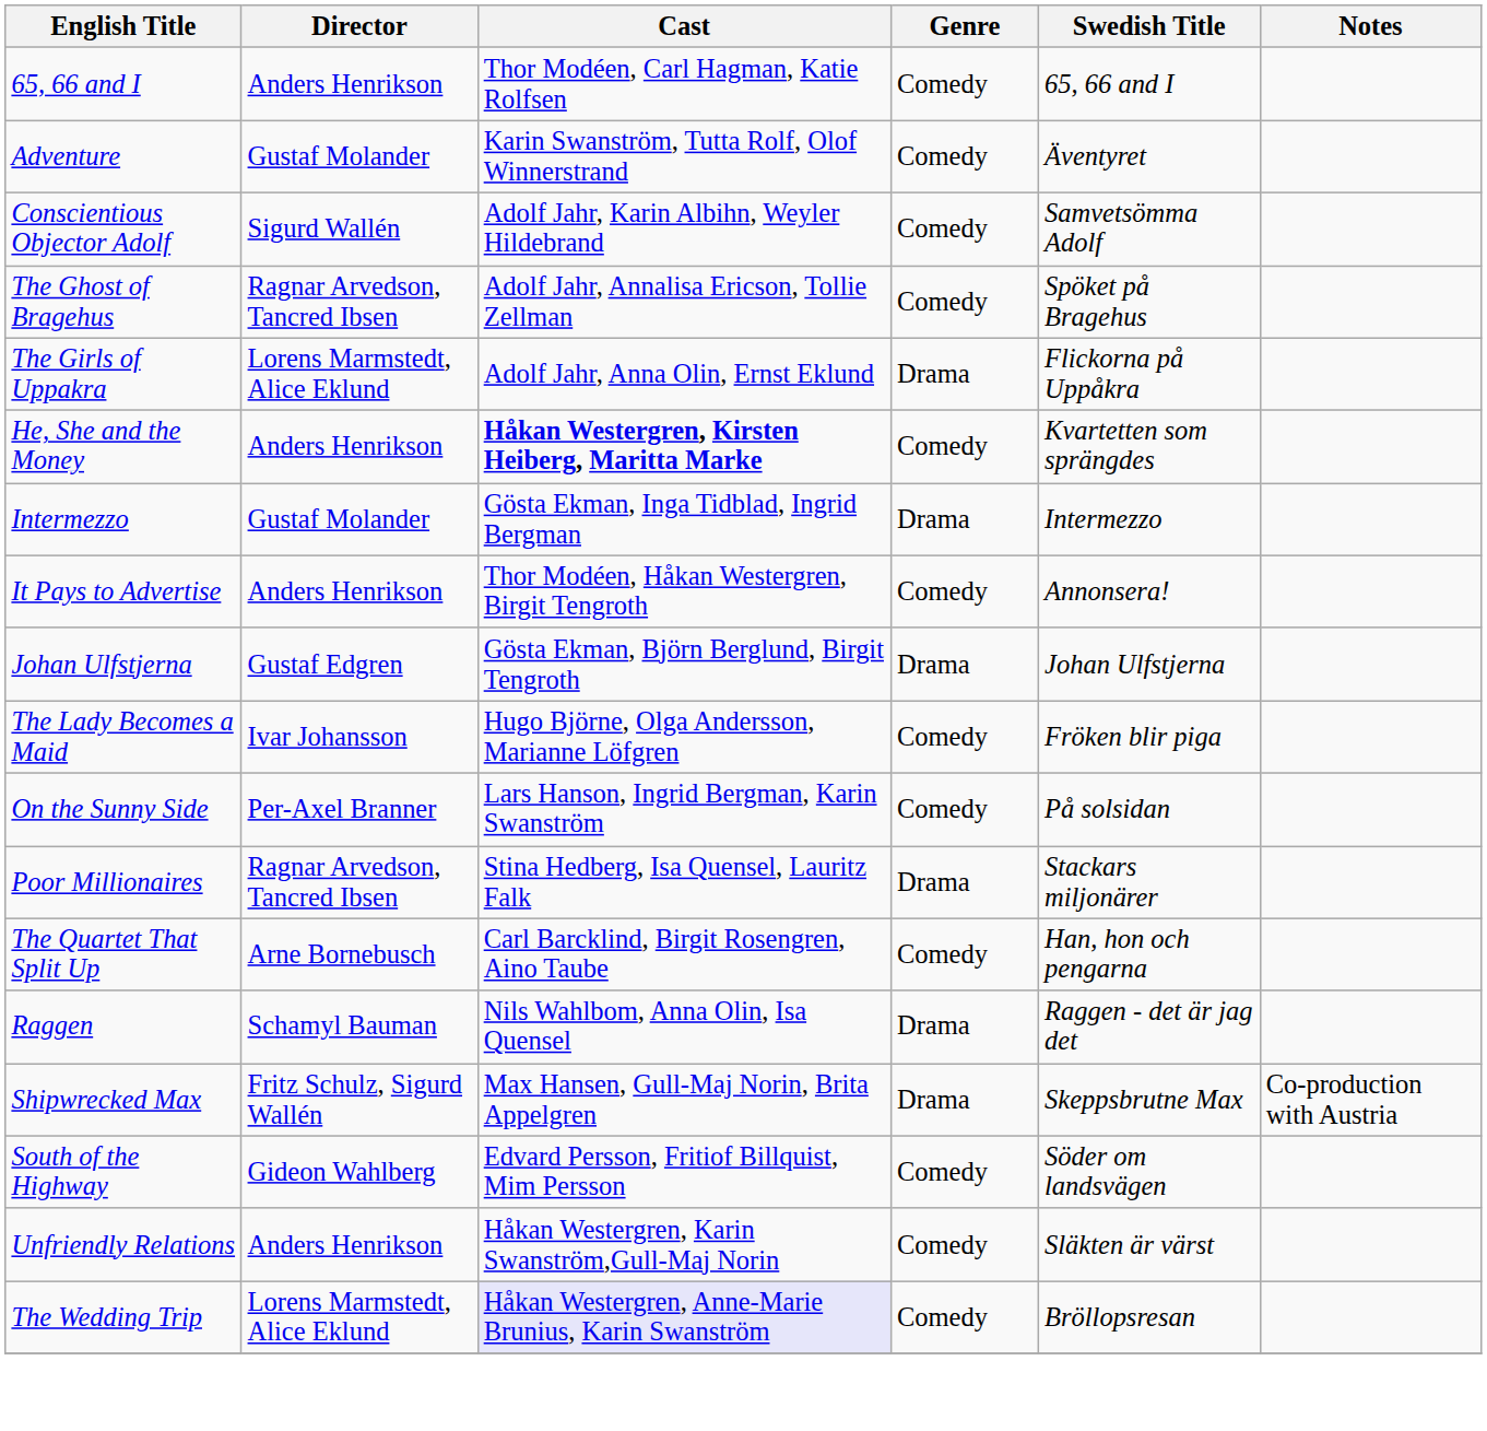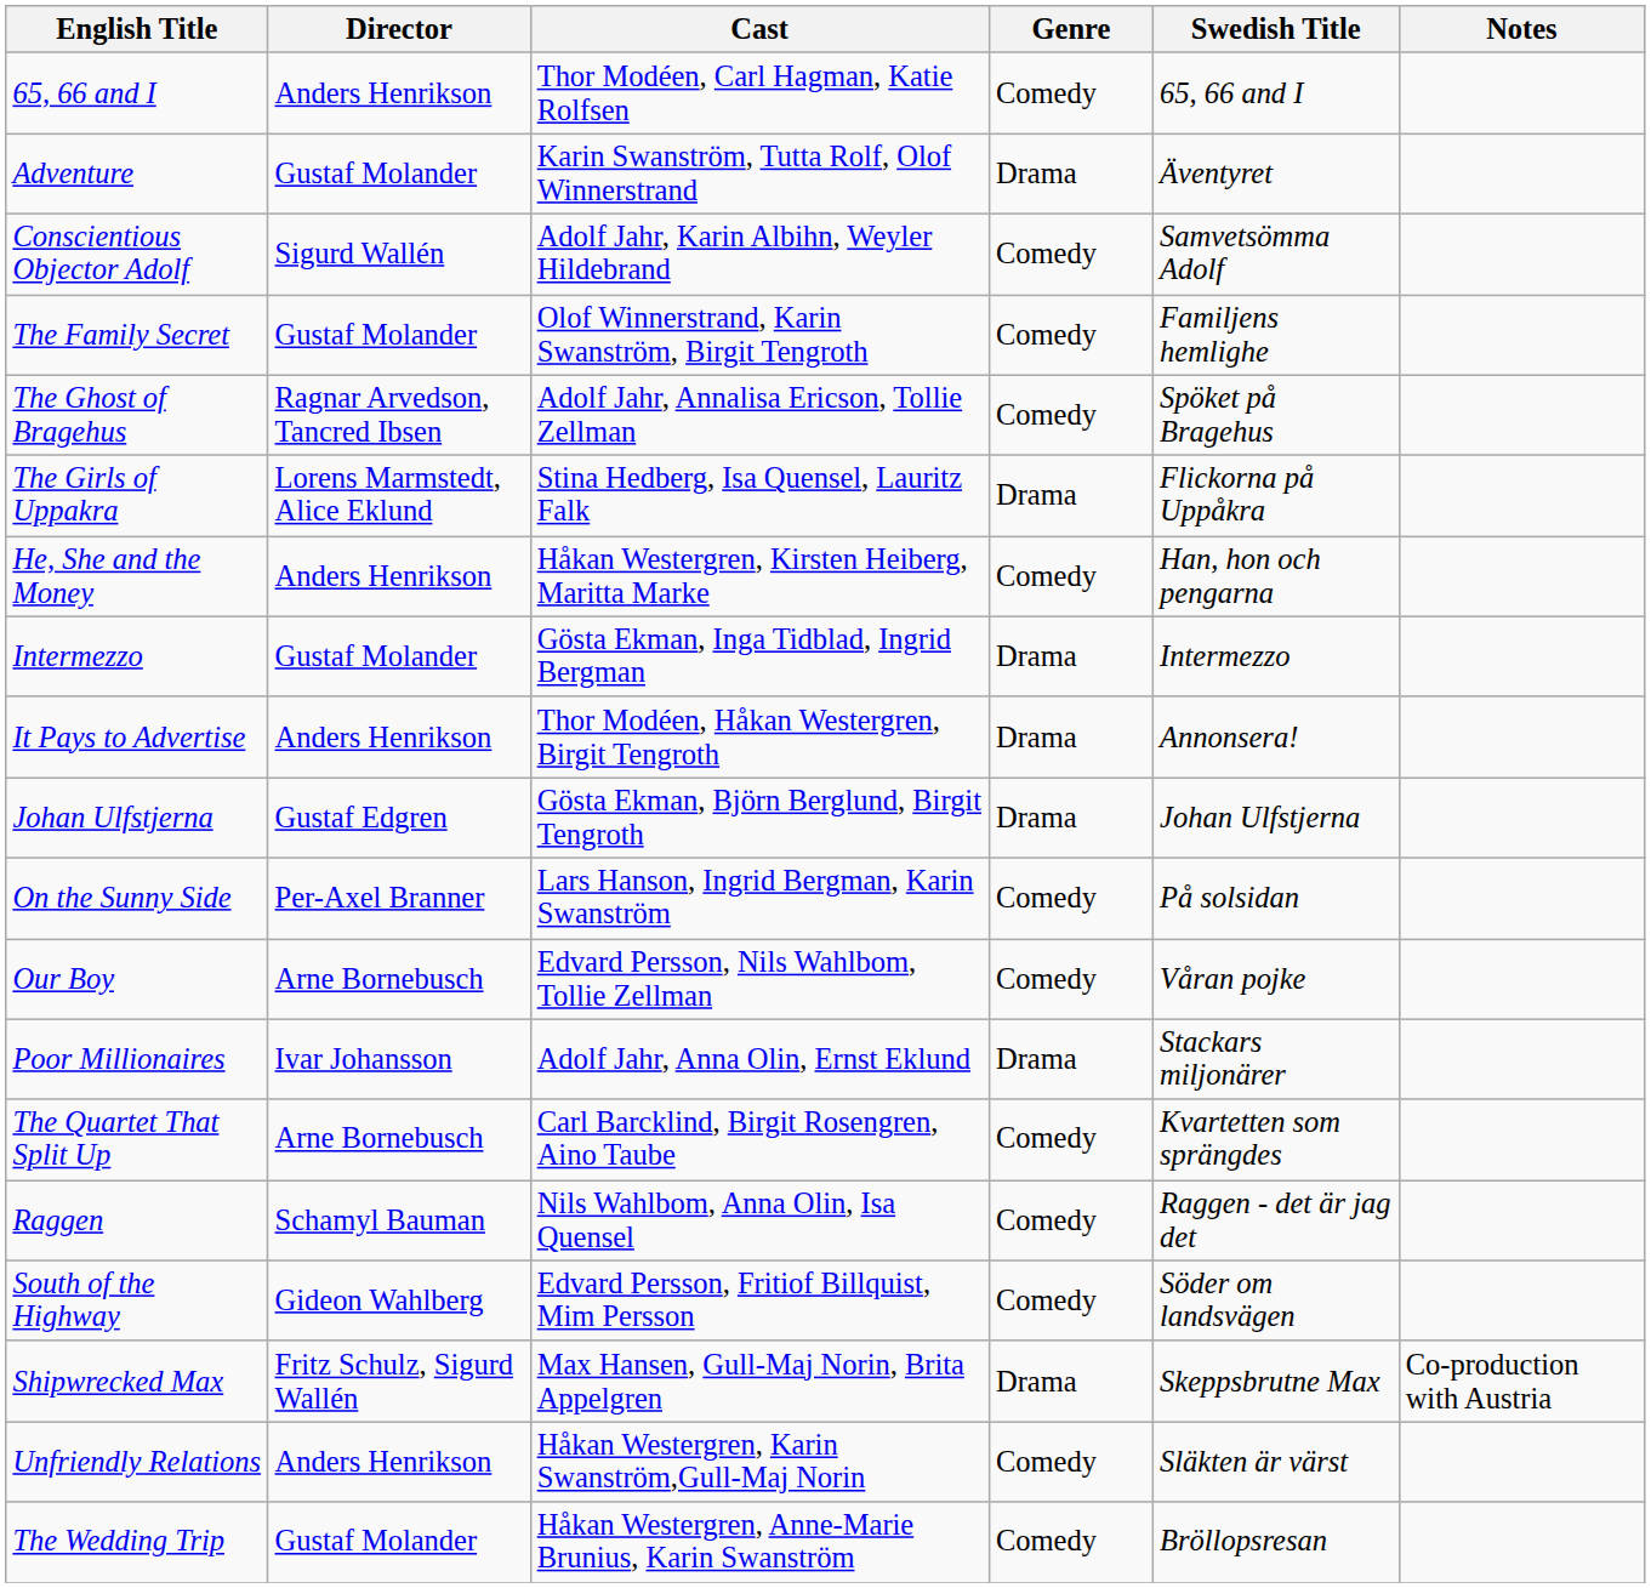 <table class="wikitable" style="width:100%;">
 <tr>
 <th style="width:16%;">English Title</th>
 <th style="width:16%;">Director</th>
 <th style="width:28%;">Cast</th>
 <th style="width:10%;">Genre</th>
 <th style="width:15%;">Swedish Title</th>
 <th style="width:15%;">Notes</th>
 </tr>
 <tr>
 <td><em><a href='#'>65, 66 and I</a></em></td>
 <td><a href='#'>Anders Henrikson</a></td>
 <td><a href='#'>Thor Modéen</a>, <a href='#'>Carl Hagman</a>, <a href='#'>Katie Rolfsen</a></td>
 <td>Comedy</td>
 <td><em>65, 66 and I</em></td>
 <td></td>
 </tr>
 <tr>
 <td><em><a href='#'>Adventure</a></em></td>
 <td><a href='#'>Gustaf Molander</a></td>
 <td><a href='#'>Karin Swanström</a>, <a href='#'>Tutta Rolf</a>, <a href='#'>Olof Winnerstrand</a></td>
-<td>Comedy</td>
+<td>Drama</td>
 <td><em>Äventyret</em></td>
 <td></td>
 </tr>
 <tr>
 <td><em><a href='#'>Conscientious Objector Adolf</a></em></td>
 <td><a href='#'>Sigurd Wallén</a></td>
 <td><a href='#'>Adolf Jahr</a>, <a href='#'>Karin Albihn</a>, <a href='#'>Weyler Hildebrand</a></td>
 <td>Comedy</td>
 <td><em>Samvetsömma Adolf</em></td>
+<td></td>
+</tr>
+<tr>
+<td><em><a href='#'>The Family Secret</a></em></td>
+<td><a href='#'>Gustaf Molander</a></td>
+<td><a href='#'>Olof Winnerstrand</a>, <a href='#'>Karin Swanström</a>, <a href='#'>Birgit Tengroth</a></td>
+<td>Comedy</td>
+<td><em>Familjens hemlighe</em></td>
 <td></td>
 </tr>
 <tr>
 <td><em><a href='#'>The Ghost of Bragehus</a></em></td>
 <td><a href='#'>Ragnar Arvedson</a>, <a href='#'>Tancred Ibsen</a></td>
 <td><a href='#'>Adolf Jahr</a>, <a href='#'>Annalisa Ericson</a>, <a href='#'>Tollie Zellman</a></td>
 <td>Comedy</td>
 <td><em>Spöket på Bragehus</em></td>
 <td></td>
 </tr>
 <tr>
 <td><em><a href='#'>The Girls of Uppakra</a></em></td>
 <td><a href='#'>Lorens Marmstedt</a>, <a href='#'>Alice Eklund</a></td>
-<td><a href='#'>Adolf Jahr</a>, <a href='#'>Anna Olin</a>, <a href='#'>Ernst Eklund</a></td>
+<td><a href='#'>Stina Hedberg</a>, <a href='#'>Isa Quensel</a>, <a href='#'>Lauritz Falk</a></td>
 <td>Drama</td>
 <td><em>Flickorna på Uppåkra</em></td>
 <td></td>
 </tr>
 <tr>
 <td><em><a href='#'>He, She and the Money</a></em></td>
 <td><a href='#'>Anders Henrikson</a></td>
-<td><strong><a href='#'>Håkan Westergren</a>, <a href='#'>Kirsten Heiberg</a>, <a href='#'>Maritta Marke</a></strong></td>
+<td><a href='#'>Håkan Westergren</a>, <a href='#'>Kirsten Heiberg</a>, <a href='#'>Maritta Marke</a></td>
 <td>Comedy</td>
-<td><em>Kvartetten som sprängdes</em></td>
+<td><em>Han, hon och pengarna</em></td>
 <td></td>
 </tr>
 <tr>
 <td><em><a href='#'>Intermezzo</a></em></td>
 <td><a href='#'>Gustaf Molander</a></td>
 <td><a href='#'>Gösta Ekman</a>, <a href='#'>Inga Tidblad</a>, <a href='#'>Ingrid Bergman</a></td>
 <td>Drama</td>
 <td><em>Intermezzo </em></td>
 <td></td>
 </tr>
 <tr>
 <td><em><a href='#'>It Pays to Advertise</a></em></td>
 <td><a href='#'>Anders Henrikson</a></td>
 <td><a href='#'>Thor Modéen</a>, <a href='#'>Håkan Westergren</a>, <a href='#'>Birgit Tengroth</a></td>
-<td>Comedy</td>
+<td>Drama</td>
 <td><em>Annonsera!</em></td>
 <td></td>
 </tr>
 <tr>
 <td><em><a href='#'>Johan Ulfstjerna</a></em></td>
 <td><a href='#'>Gustaf Edgren</a></td>
 <td><a href='#'>Gösta Ekman</a>, <a href='#'>Björn Berglund</a>, <a href='#'>Birgit Tengroth</a></td>
 <td>Drama</td>
 <td><em>Johan Ulfstjerna</em></td>
 <td></td>
 </tr>
 <tr>
-<td><em><a href='#'>The Lady Becomes a Maid</a></em></td>
-<td><a href='#'>Ivar Johansson</a></td>
-<td><a href='#'>Hugo Björne</a>, <a href='#'>Olga Andersson</a>, <a href='#'>Marianne Löfgren</a></td>
-<td>Comedy</td>
-<td><em>Fröken blir piga</em></td>
-<td></td>
-</tr>
-<tr>
 <td><em><a href='#'>On the Sunny Side</a></em></td>
 <td><a href='#'>Per-Axel Branner</a></td>
 <td><a href='#'>Lars Hanson</a>, <a href='#'>Ingrid Bergman</a>, <a href='#'>Karin Swanström</a></td>
 <td>Comedy</td>
 <td><em>På solsidan</em></td>
 <td></td>
 </tr>
 <tr>
+<td><em><a href='#'>Our Boy</a></em></td>
+<td><a href='#'>Arne Bornebusch</a></td>
+<td><a href='#'>Edvard Persson</a>, <a href='#'>Nils Wahlbom</a>, <a href='#'>Tollie Zellman</a></td>
+<td>Comedy</td>
+<td><em>Våran pojke</em></td>
+<td></td>
+</tr>
+<tr>
 <td><em><a href='#'>Poor Millionaires</a></em></td>
-<td><a href='#'>Ragnar Arvedson</a>, <a href='#'>Tancred Ibsen</a></td>
-<td><a href='#'>Stina Hedberg</a>, <a href='#'>Isa Quensel</a>, <a href='#'>Lauritz Falk</a></td>
+<td><a href='#'>Ivar Johansson</a></td>
+<td><a href='#'>Adolf Jahr</a>, <a href='#'>Anna Olin</a>, <a href='#'>Ernst Eklund</a></td>
 <td>Drama</td>
 <td><em>Stackars miljonärer</em></td>
 <td></td>
 </tr>
 <tr>
 <td><em><a href='#'>The Quartet That Split Up</a></em></td>
 <td><a href='#'>Arne Bornebusch</a></td>
 <td><a href='#'>Carl Barcklind</a>, <a href='#'>Birgit Rosengren</a>, <a href='#'>Aino Taube</a></td>
 <td>Comedy</td>
-<td><em>Han, hon och pengarna</em></td>
+<td><em>Kvartetten som sprängdes</em></td>
 <td></td>
 </tr>
 <tr>
 <td><em><a href='#'>Raggen</a></em></td>
 <td><a href='#'>Schamyl Bauman</a></td>
 <td><a href='#'>Nils Wahlbom</a>, <a href='#'>Anna Olin</a>, <a href='#'>Isa Quensel</a></td>
-<td>Drama</td>
+<td>Comedy</td>
 <td><em>Raggen - det är jag det</em></td>
+</tr>
+<tr>
+<td><em><a href='#'>South of the Highway</a></em></td>
+<td><a href='#'>Gideon Wahlberg</a></td>
+<td><a href='#'>Edvard Persson</a>, <a href='#'>Fritiof Billquist</a>, <a href='#'>Mim Persson</a></td>
+<td>Comedy</td>
+<td><em>Söder om landsvägen</em></td>
+<td></td>
 </tr>
 <tr>
 <td><em><a href='#'>Shipwrecked Max</a></em></td>
 <td><a href='#'>Fritz Schulz</a>,  <a href='#'>Sigurd Wallén</a></td>
 <td><a href='#'>Max Hansen</a>, <a href='#'>Gull-Maj Norin</a>, <a href='#'>Brita Appelgren</a></td>
 <td>Drama</td>
 <td><em>Skeppsbrutne Max</em></td>
 <td>Co-production with Austria</td>
-</tr>
-<tr>
-<td><em><a href='#'>South of the Highway</a></em></td>
-<td><a href='#'>Gideon Wahlberg</a></td>
-<td><a href='#'>Edvard Persson</a>, <a href='#'>Fritiof Billquist</a>, <a href='#'>Mim Persson</a></td>
-<td>Comedy</td>
-<td><em>Söder om landsvägen</em></td>
-<td></td>
 </tr>
 <tr>
 <td><em><a href='#'>Unfriendly Relations</a></em></td>
 <td><a href='#'>Anders Henrikson</a></td>
 <td><a href='#'>Håkan Westergren</a>, <a href='#'>Karin Swanström</a>,<a href='#'>Gull-Maj Norin</a></td>
 <td>Comedy</td>
 <td><em>Släkten är värst</em></td>
 <td></td>
 </tr>
 <tr>
 <td><em><a href='#'>The Wedding Trip</a></em></td>
-<td><a href='#'>Lorens Marmstedt</a>, <a href='#'>Alice Eklund</a></td>
-<td style="background: lavender;"><a href='#'>Håkan Westergren</a>, <a href='#'>Anne-Marie Brunius</a>, <a href='#'>Karin Swanström</a></td>
+<td><a href='#'>Gustaf Molander</a></td>
+<td><a href='#'>Håkan Westergren</a>, <a href='#'>Anne-Marie Brunius</a>, <a href='#'>Karin Swanström</a></td>
 <td>Comedy</td>
 <td><em>Bröllopsresan</em></td>
 <td></td>
 </tr>
 <tr>
 </tr>
 </table>
